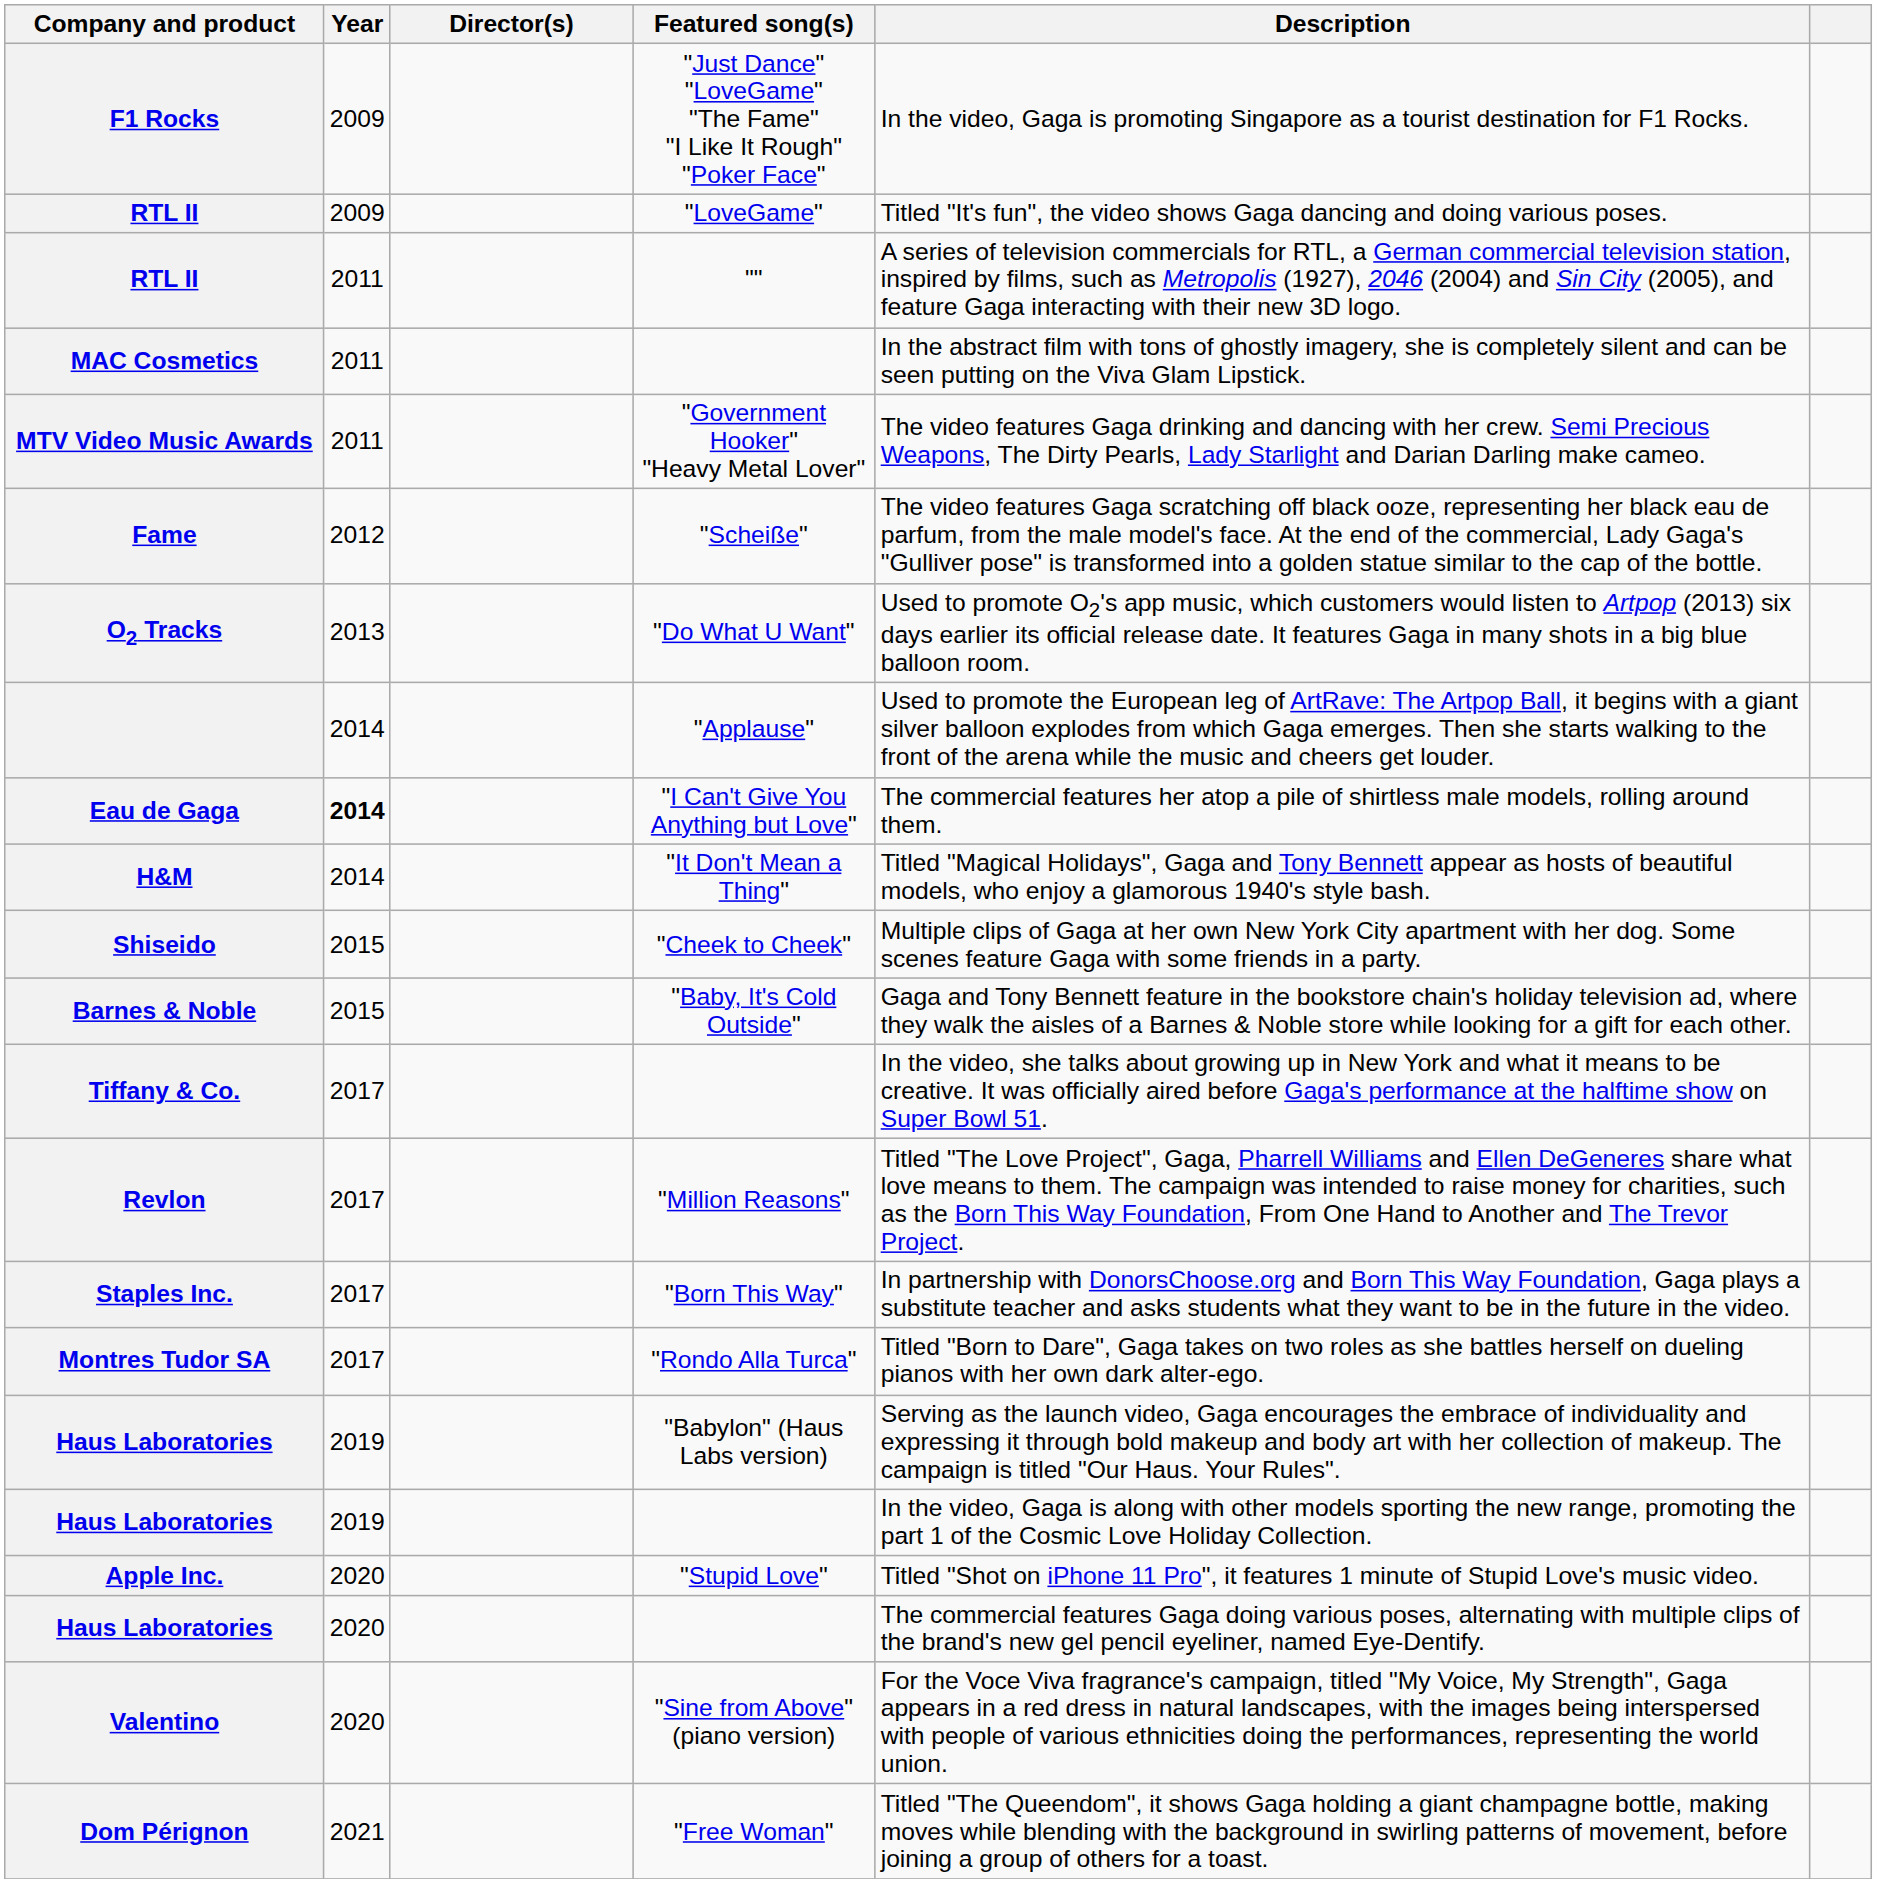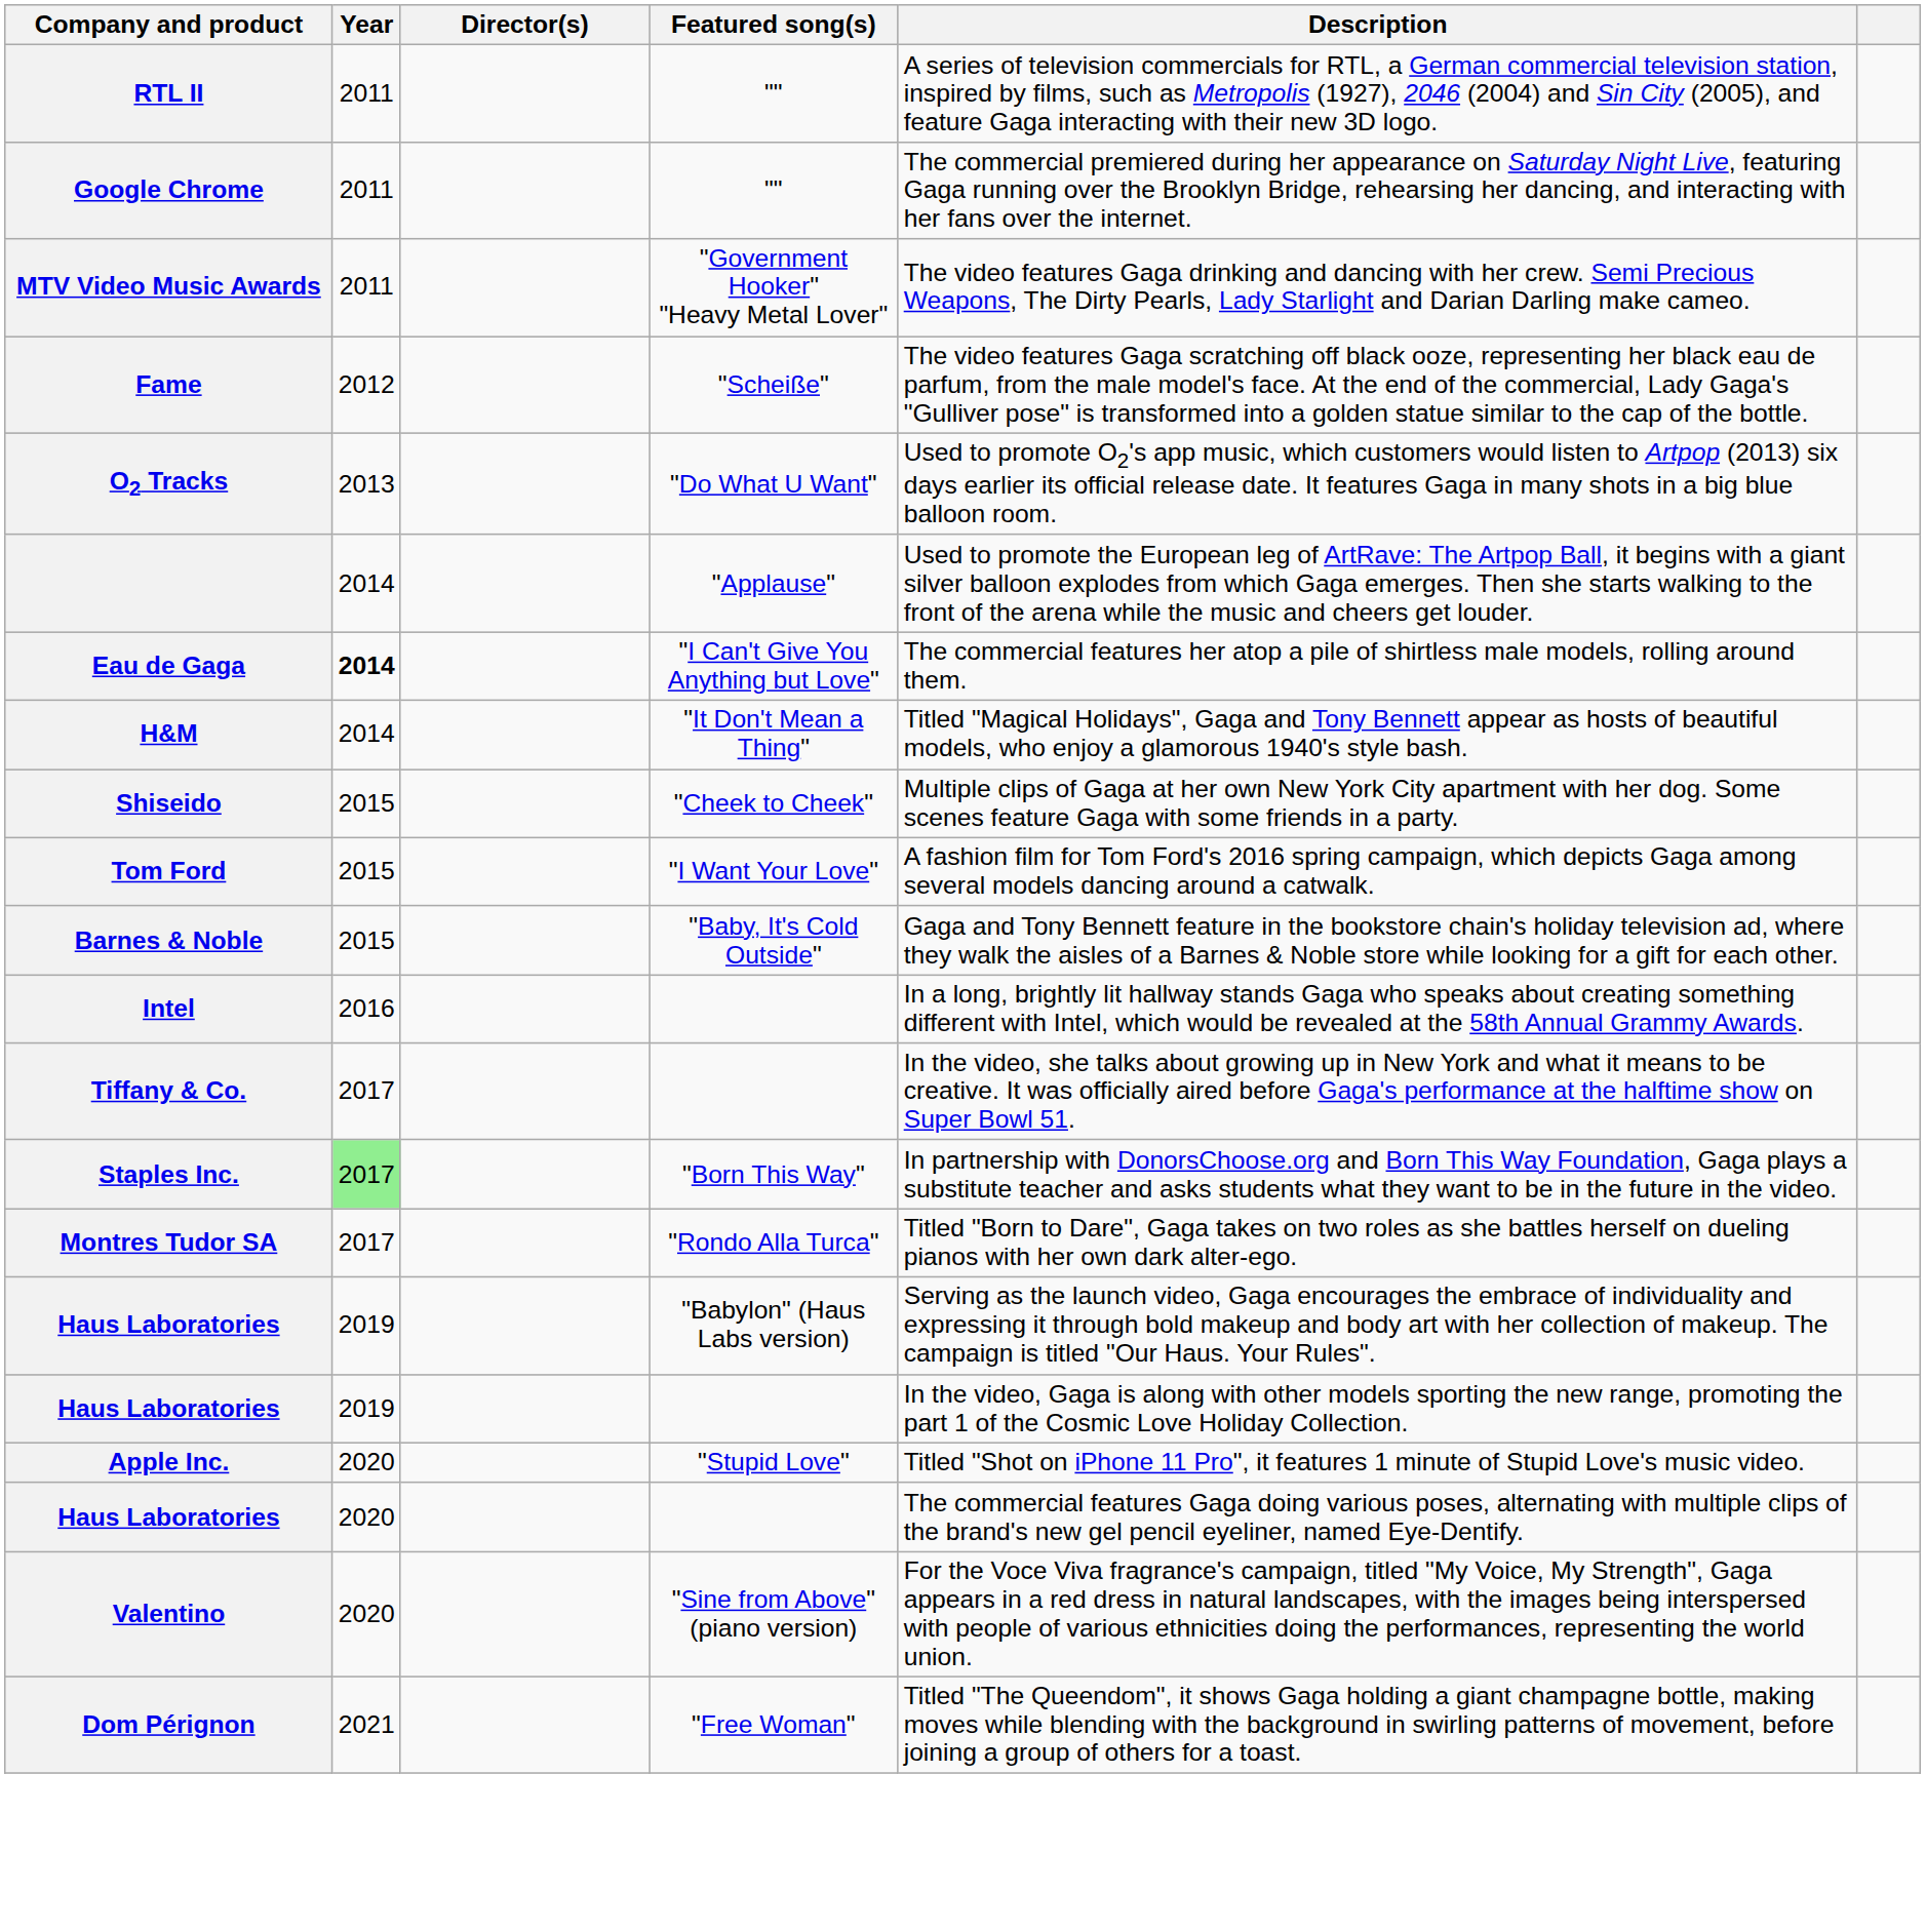 <table class="wikitable sortable plainrowheaders" style="text-align:center;">
 <tr>
 <th scope="col" style="width:200px;">Company and product</th>
 <th scope="col" style="width:5px;;">Year</th>
 <th scope="col" style="width:150px;">Director(s)</th>
 <th scope="col" style="width:150px;">Featured song(s)</th>
 <th scope="col" style="width:600px;" class="unsortable">Description</th>
 <th scope="col" style="width: 2em;" class="unsortable"></th>
 </tr>
 <tr>
-<th scope=row><a href='#'>F1 Rocks</a></th>
-<td>2009</td>
-<td></td>
-<td>"<a href='#'>Just Dance</a>" <br> "<a href='#'>LoveGame</a>" <br> "The Fame" <br> "I Like It Rough" <br> "<a href='#'>Poker Face</a>"</td>
-<td style="text-align:left;">In the video, Gaga is promoting Singapore as a tourist destination for F1 Rocks.</td>
-<td></td>
-</tr>
-<tr>
-<th scope=row><a href='#'>RTL II</a></th>
-<td>2009</td>
-<td></td>
-<td>"<a href='#'>LoveGame</a>"</td>
-<td style="text-align:left;">Titled "It's fun", the video shows Gaga dancing and doing various poses.</td>
-<td></td>
-</tr>
-<tr>
 <th scope=row><a href='#'>RTL II</a></th>
 <td>2011</td>
 <td></td>
 <td>""</td>
 <td style="text-align:left;">A series of television commercials for RTL, a <a href='#'>German commercial television station</a>, inspired by films, such as <em><a href='#'>Metropolis</a></em> (1927), <em><a href='#'>2046</a></em> (2004) and <em><a href='#'>Sin City</a></em> (2005), and feature Gaga interacting with their new 3D logo.</td>
 <td></td>
 </tr>
 <tr>
-<th scope=row><a href='#'>MAC Cosmetics</a></th>
+<th scope=row><a href='#'>Google Chrome</a></th>
 <td>2011</td>
 <td></td>
-<td></td>
-<td style="text-align:left;">In the abstract film with tons of ghostly imagery, she is completely silent and can be seen putting on the Viva Glam Lipstick.</td>
+<td>""</td>
+<td style="text-align:left;">The commercial premiered during her appearance on <em><a href='#'>Saturday Night Live</a></em>, featuring Gaga running over the Brooklyn Bridge, rehearsing her dancing, and interacting with her fans over the internet.</td>
 <td></td>
 </tr>
 <tr>
 <th scope=row><a href='#'>MTV Video Music Awards</a></th>
 <td>2011</td>
 <td></td>
 <td>"<a href='#'>Government Hooker</a>" <br> "Heavy Metal Lover"</td>
 <td style="text-align:left;">The video features Gaga drinking and dancing with her crew. <a href='#'>Semi Precious Weapons</a>, The Dirty Pearls, <a href='#'>Lady Starlight</a> and Darian Darling make cameo.</td>
 <td></td>
 </tr>
 <tr>
 <th scope=row><a href='#'>Fame</a></th>
 <td>2012</td>
 <td></td>
 <td>"<a href='#'>Scheiße</a>"</td>
 <td style="text-align:left;">The video features Gaga scratching off black ooze, representing her black eau de parfum, from the male model's face. At the end of the commercial, Lady Gaga's "Gulliver pose" is transformed into a golden statue similar to the cap of the bottle.</td>
 <td></td>
 </tr>
 <tr>
 <th scope=row><a href='#'>O<sub>2</sub> Tracks</a></th>
 <td>2013</td>
 <td></td>
 <td>"<a href='#'>Do What U Want</a>"</td>
 <td style="text-align:left;">Used to promote O<sub>2</sub>'s app music, which customers would listen to <em><a href='#'>Artpop</a></em> (2013) six days earlier its official release date. It features Gaga in many shots in a big blue balloon room.</td>
 <td></td>
 </tr>
 <tr>
 <th scope=row></th>
 <td>2014</td>
 <td></td>
 <td>"<a href='#'>Applause</a>"</td>
 <td style="text-align:left;">Used to promote the European leg of <a href='#'>ArtRave: The Artpop Ball</a>, it begins with a giant silver balloon explodes from which Gaga emerges. Then she starts walking to the front of the arena while the music and cheers get louder.</td>
 <td></td>
 </tr>
 <tr>
 <th scope=row><a href='#'>Eau de Gaga</a></th>
 <td><strong>2014</strong></td>
 <td></td>
 <td>"<a href='#'>I Can't Give You Anything but Love</a>"</td>
 <td style="text-align:left;">The commercial features her atop a pile of shirtless male models, rolling around them.</td>
 <td></td>
 </tr>
 <tr>
 <th scope=row><a href='#'>H&M</a></th>
 <td>2014</td>
 <td></td>
 <td>"<a href='#'>It Don't Mean a Thing</a>"</td>
 <td style="text-align:left;">Titled "Magical Holidays", Gaga and <a href='#'>Tony Bennett</a> appear as hosts of beautiful models, who enjoy a glamorous 1940's style bash.</td>
 <td></td>
 </tr>
 <tr>
 <th scope=row><a href='#'>Shiseido</a></th>
 <td>2015</td>
 <td></td>
 <td>"<a href='#'>Cheek to Cheek</a>"</td>
 <td style="text-align:left;">Multiple clips of Gaga at her own New York City apartment with her dog. Some scenes feature Gaga with some friends in a party.</td>
 <td></td>
 </tr>
 <tr>
+<th scope=row><a href='#'>Tom Ford</a></th>
+<td>2015</td>
+<td></td>
+<td>"<a href='#'>I Want Your Love</a>"</td>
+<td style="text-align:left;">A fashion film for Tom Ford's 2016 spring campaign, which depicts Gaga among several models dancing around a catwalk.</td>
+<td></td>
+</tr>
+<tr>
 <th scope=row><a href='#'>Barnes & Noble</a></th>
 <td>2015</td>
 <td></td>
 <td>"<a href='#'>Baby, It's Cold Outside</a>"</td>
 <td style="text-align:left;">Gaga and Tony Bennett feature in the bookstore chain's holiday television ad, where they walk the aisles of a Barnes & Noble store while looking for a gift for each other.</td>
+<td></td>
+</tr>
+<tr>
+<th scope=row><a href='#'>Intel</a></th>
+<td>2016</td>
+<td></td>
+<td></td>
+<td style="text-align:left;">In a long, brightly lit hallway stands Gaga who speaks about creating something different with Intel, which would be revealed at the <a href='#'>58th Annual Grammy Awards</a>.</td>
 <td></td>
 </tr>
 <tr>
 <th scope=row><a href='#'>Tiffany & Co.</a></th>
 <td>2017</td>
 <td></td>
 <td></td>
 <td style="text-align:left;">In the video, she talks about growing up in New York and what it means to be creative. It was officially aired before <a href='#'>Gaga's performance at the halftime show</a> on <a href='#'>Super Bowl 51</a>.</td>
 <td></td>
 </tr>
 <tr>
-<th scope=row><a href='#'>Revlon</a></th>
-<td>2017</td>
-<td></td>
-<td>"<a href='#'>Million Reasons</a>"</td>
-<td style="text-align:left;">Titled "The Love Project", Gaga, <a href='#'>Pharrell Williams</a> and <a href='#'>Ellen DeGeneres</a> share what love means to them. The campaign was intended to raise money for charities, such as the <a href='#'>Born This Way Foundation</a>, From One Hand to Another and <a href='#'>The Trevor Project</a>.</td>
-<td></td>
-</tr>
-<tr>
 <th scope=row><a href='#'>Staples Inc.</a></th>
-<td>2017</td>
+<td style="background: lightgreen;">2017</td>
 <td></td>
 <td>"<a href='#'>Born This Way</a>"</td>
 <td style="text-align:left;">In partnership with <a href='#'>DonorsChoose.org</a> and <a href='#'>Born This Way Foundation</a>, Gaga plays a substitute teacher and asks students what they want to be in the future in the video.</td>
 <td></td>
 </tr>
 <tr>
 <th scope=row><a href='#'>Montres Tudor SA</a></th>
 <td>2017</td>
 <td></td>
 <td>"<a href='#'>Rondo Alla Turca</a>"</td>
 <td style="text-align:left;">Titled "Born to Dare", Gaga takes on two roles as she battles herself on dueling pianos with her own dark alter-ego.</td>
 <td></td>
 </tr>
 <tr>
 <th scope=row><a href='#'>Haus Laboratories</a></th>
 <td>2019</td>
 <td></td>
 <td>"Babylon" (Haus Labs version)</td>
 <td style="text-align:left;">Serving as the launch video, Gaga encourages the embrace of individuality and expressing it through bold makeup and body art with her collection of makeup. The campaign is titled "Our Haus. Your Rules".</td>
 <td> <br></td>
 </tr>
 <tr>
 <th scope=row><a href='#'>Haus Laboratories</a></th>
 <td>2019</td>
 <td></td>
 <td></td>
 <td style="text-align:left;">In the video, Gaga is along with other models sporting the new range, promoting the part 1 of the Cosmic Love Holiday Collection.</td>
 <td></td>
 </tr>
 <tr>
 <th scope=row><a href='#'>Apple Inc.</a></th>
 <td>2020</td>
 <td></td>
 <td>"<a href='#'>Stupid Love</a>"</td>
 <td style="text-align:left;">Titled "Shot on <a href='#'>iPhone 11 Pro</a>", it features 1 minute of Stupid Love's music video.</td>
 <td></td>
 </tr>
 <tr>
 <th scope=row><a href='#'>Haus Laboratories</a></th>
 <td>2020</td>
 <td></td>
 <td></td>
 <td style="text-align:left;">The commercial features Gaga doing various poses, alternating with multiple clips of the brand's new gel pencil eyeliner, named Eye-Dentify.</td>
 <td></td>
 </tr>
 <tr>
 <th scope=row><a href='#'>Valentino</a></th>
 <td>2020</td>
 <td></td>
 <td>"<a href='#'>Sine from Above</a>" (piano version)</td>
 <td style="text-align:left;">For the Voce Viva fragrance's campaign, titled "My Voice, My Strength", Gaga appears in a red dress in natural landscapes, with the images being interspersed with people of various ethnicities doing the performances, representing the world union.</td>
 <td></td>
 </tr>
 <tr>
 <th scope=row><a href='#'>Dom Pérignon</a></th>
 <td>2021</td>
 <td></td>
 <td>"<a href='#'>Free Woman</a>"</td>
 <td style="text-align:left;">Titled "The Queendom", it shows Gaga holding a giant champagne bottle, making moves while blending with the background in swirling patterns of movement, before joining a group of others for a toast.</td>
 <td></td>
 </tr>
 </table>
